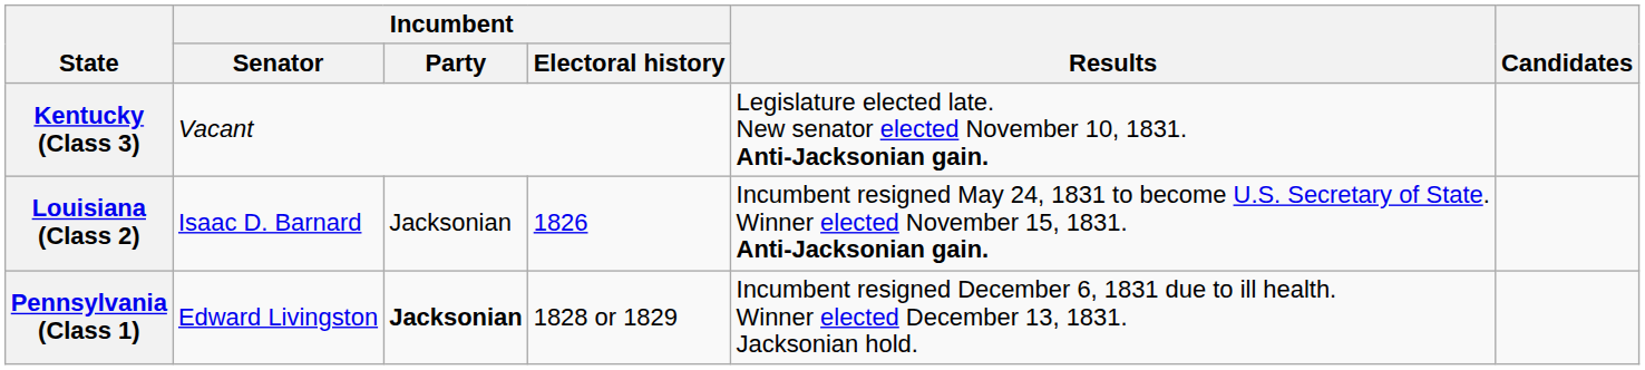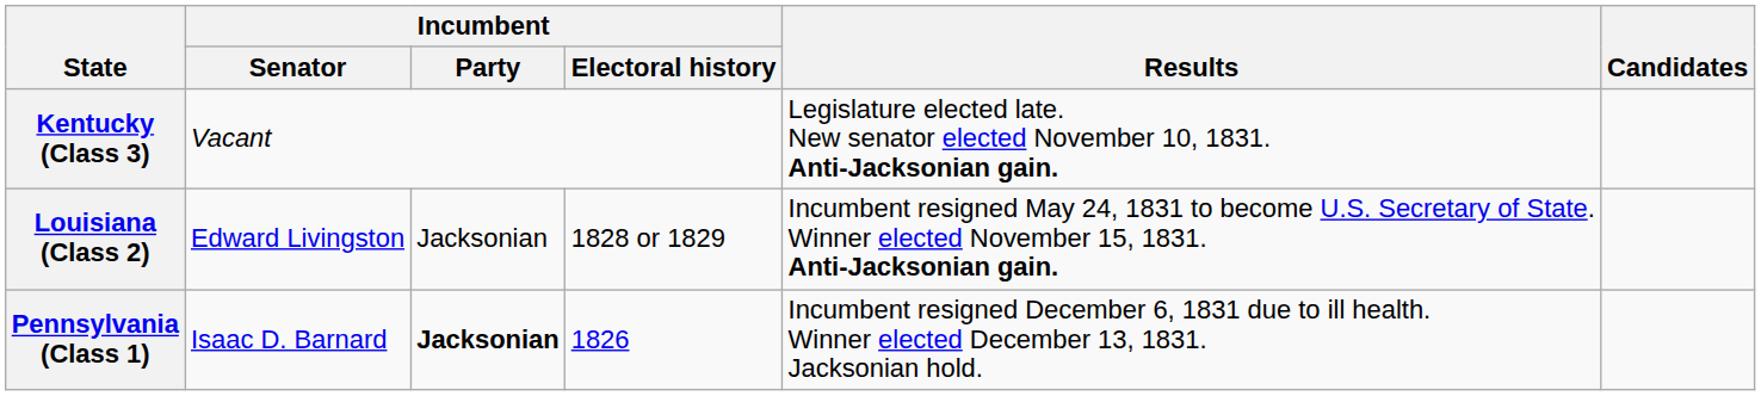 <table class=wikitable>
 <tr valign=bottom>
 <th rowspan=2>State</th>
 <th colspan=3>Incumbent</th>
 <th rowspan=2>Results</th>
 <th rowspan=2>Candidates</th>
 </tr>
 <tr>
 <th>Senator</th>
 <th>Party</th>
 <th>Electoral history</th>
 </tr>
 <tr>
 <th><a href='#'>Kentucky</a><br>(Class 3)</th>
 <td colspan=3><em>Vacant</em></td>
 <td>Legislature elected late.<br>New senator <a href='#'>elected</a> November 10, 1831.<br><strong>Anti-Jacksonian gain.</strong></td>
 <td nowrap></td>
 </tr>
 <tr>
 <th><a href='#'>Louisiana</a><br>(Class 2)</th>
-<td><a href='#'>Isaac D. Barnard</a></td>
+<td><a href='#'>Edward Livingston</a></td>
 <td>Jacksonian</td>
-<td><a href='#'>1826</a></td>
+<td>1828 or 1829</td>
 <td>Incumbent resigned May 24, 1831 to become <a href='#'>U.S. Secretary of State</a>.<br>Winner <a href='#'>elected</a> November 15, 1831.<br><strong>Anti-Jacksonian gain.</strong></td>
 <td nowrap></td>
 </tr>
 <tr>
 <th><a href='#'>Pennsylvania</a><br>(Class 1)</th>
-<td><a href='#'>Edward Livingston</a></td>
+<td><a href='#'>Isaac D. Barnard</a></td>
 <td><strong>Jacksonian</strong></td>
-<td>1828 or 1829</td>
+<td><a href='#'>1826</a></td>
 <td>Incumbent resigned December 6, 1831 due to ill health.<br>Winner <a href='#'>elected</a> December 13, 1831.<br>Jacksonian hold.</td>
 <td nowrap></td>
 </tr>
 </table>
